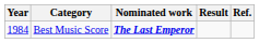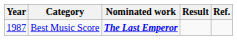 <table class="wikitable">
 <tr>
 <th>Year</th>
 <th>Category</th>
 <th>Nominated work</th>
 <th>Result</th>
 <th>Ref.</th>
 </tr>
 <tr>
-<td><a href='#'>1984</a></td>
+<td><a href='#'>1987</a></td>
 <td><a href='#'>Best Music Score</a></td>
 <td><strong><em><a href='#'>The Last Emperor</a></em></strong></td>
 <td></td>
 <td align="center"></td>
 </tr>
 </table>
